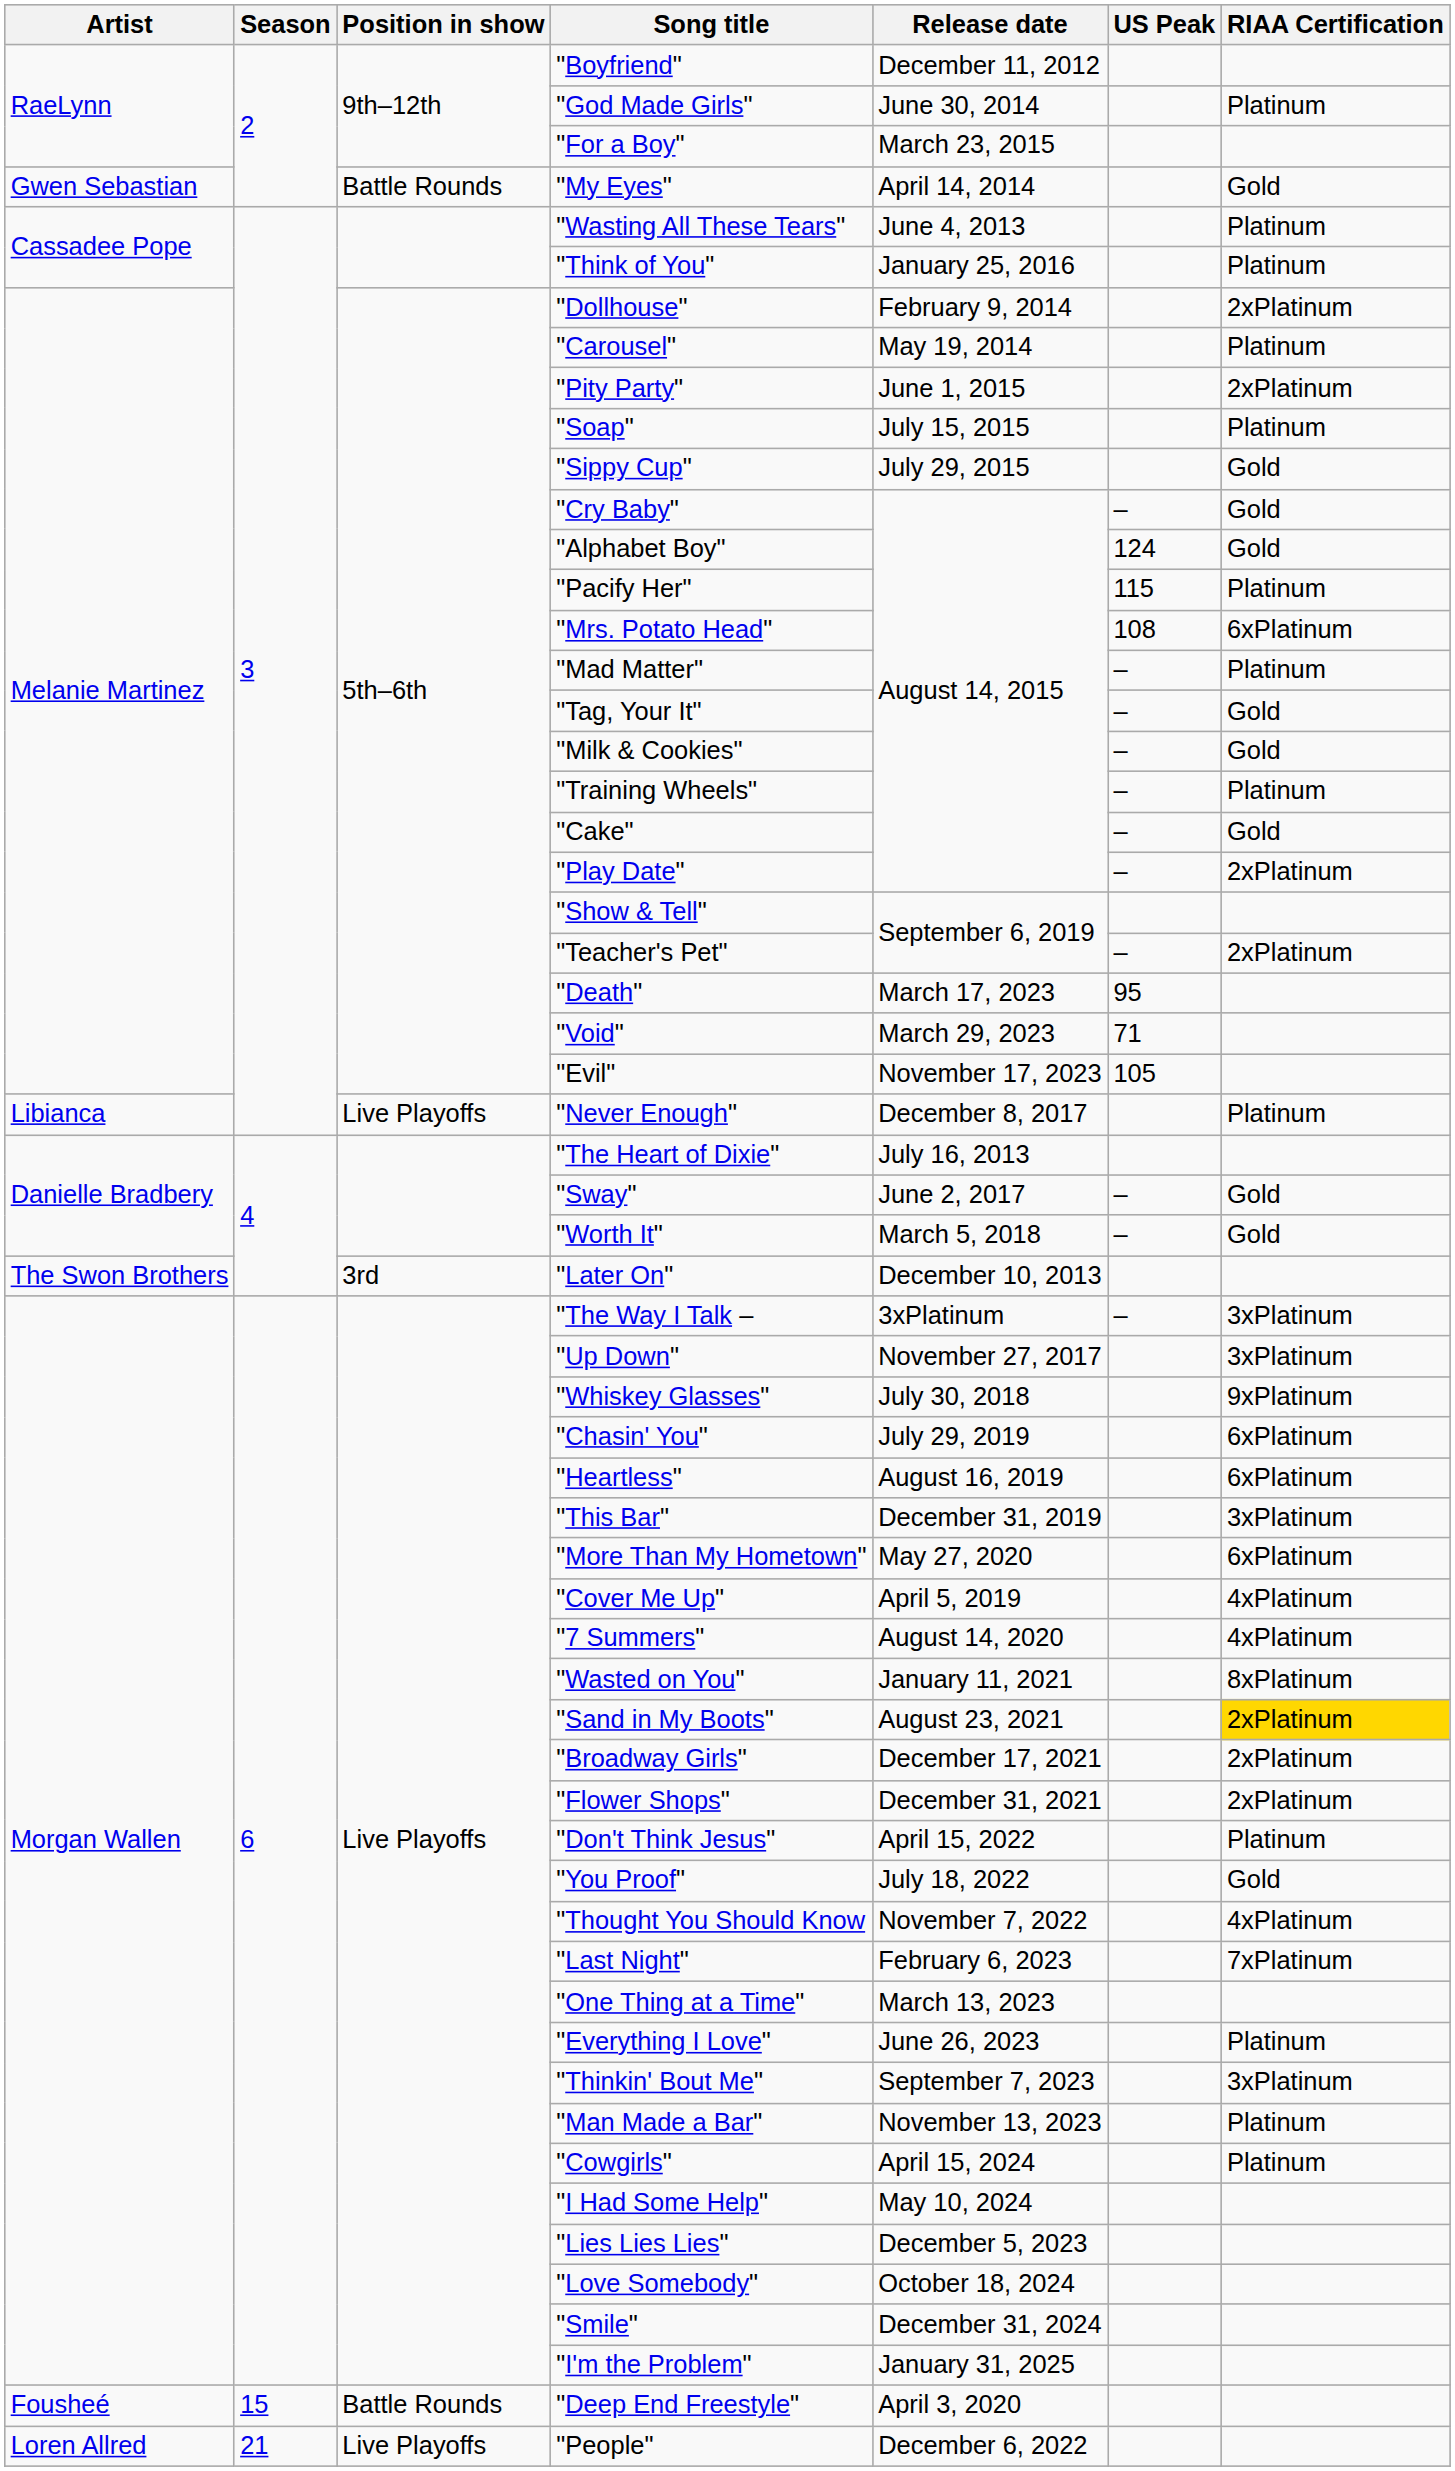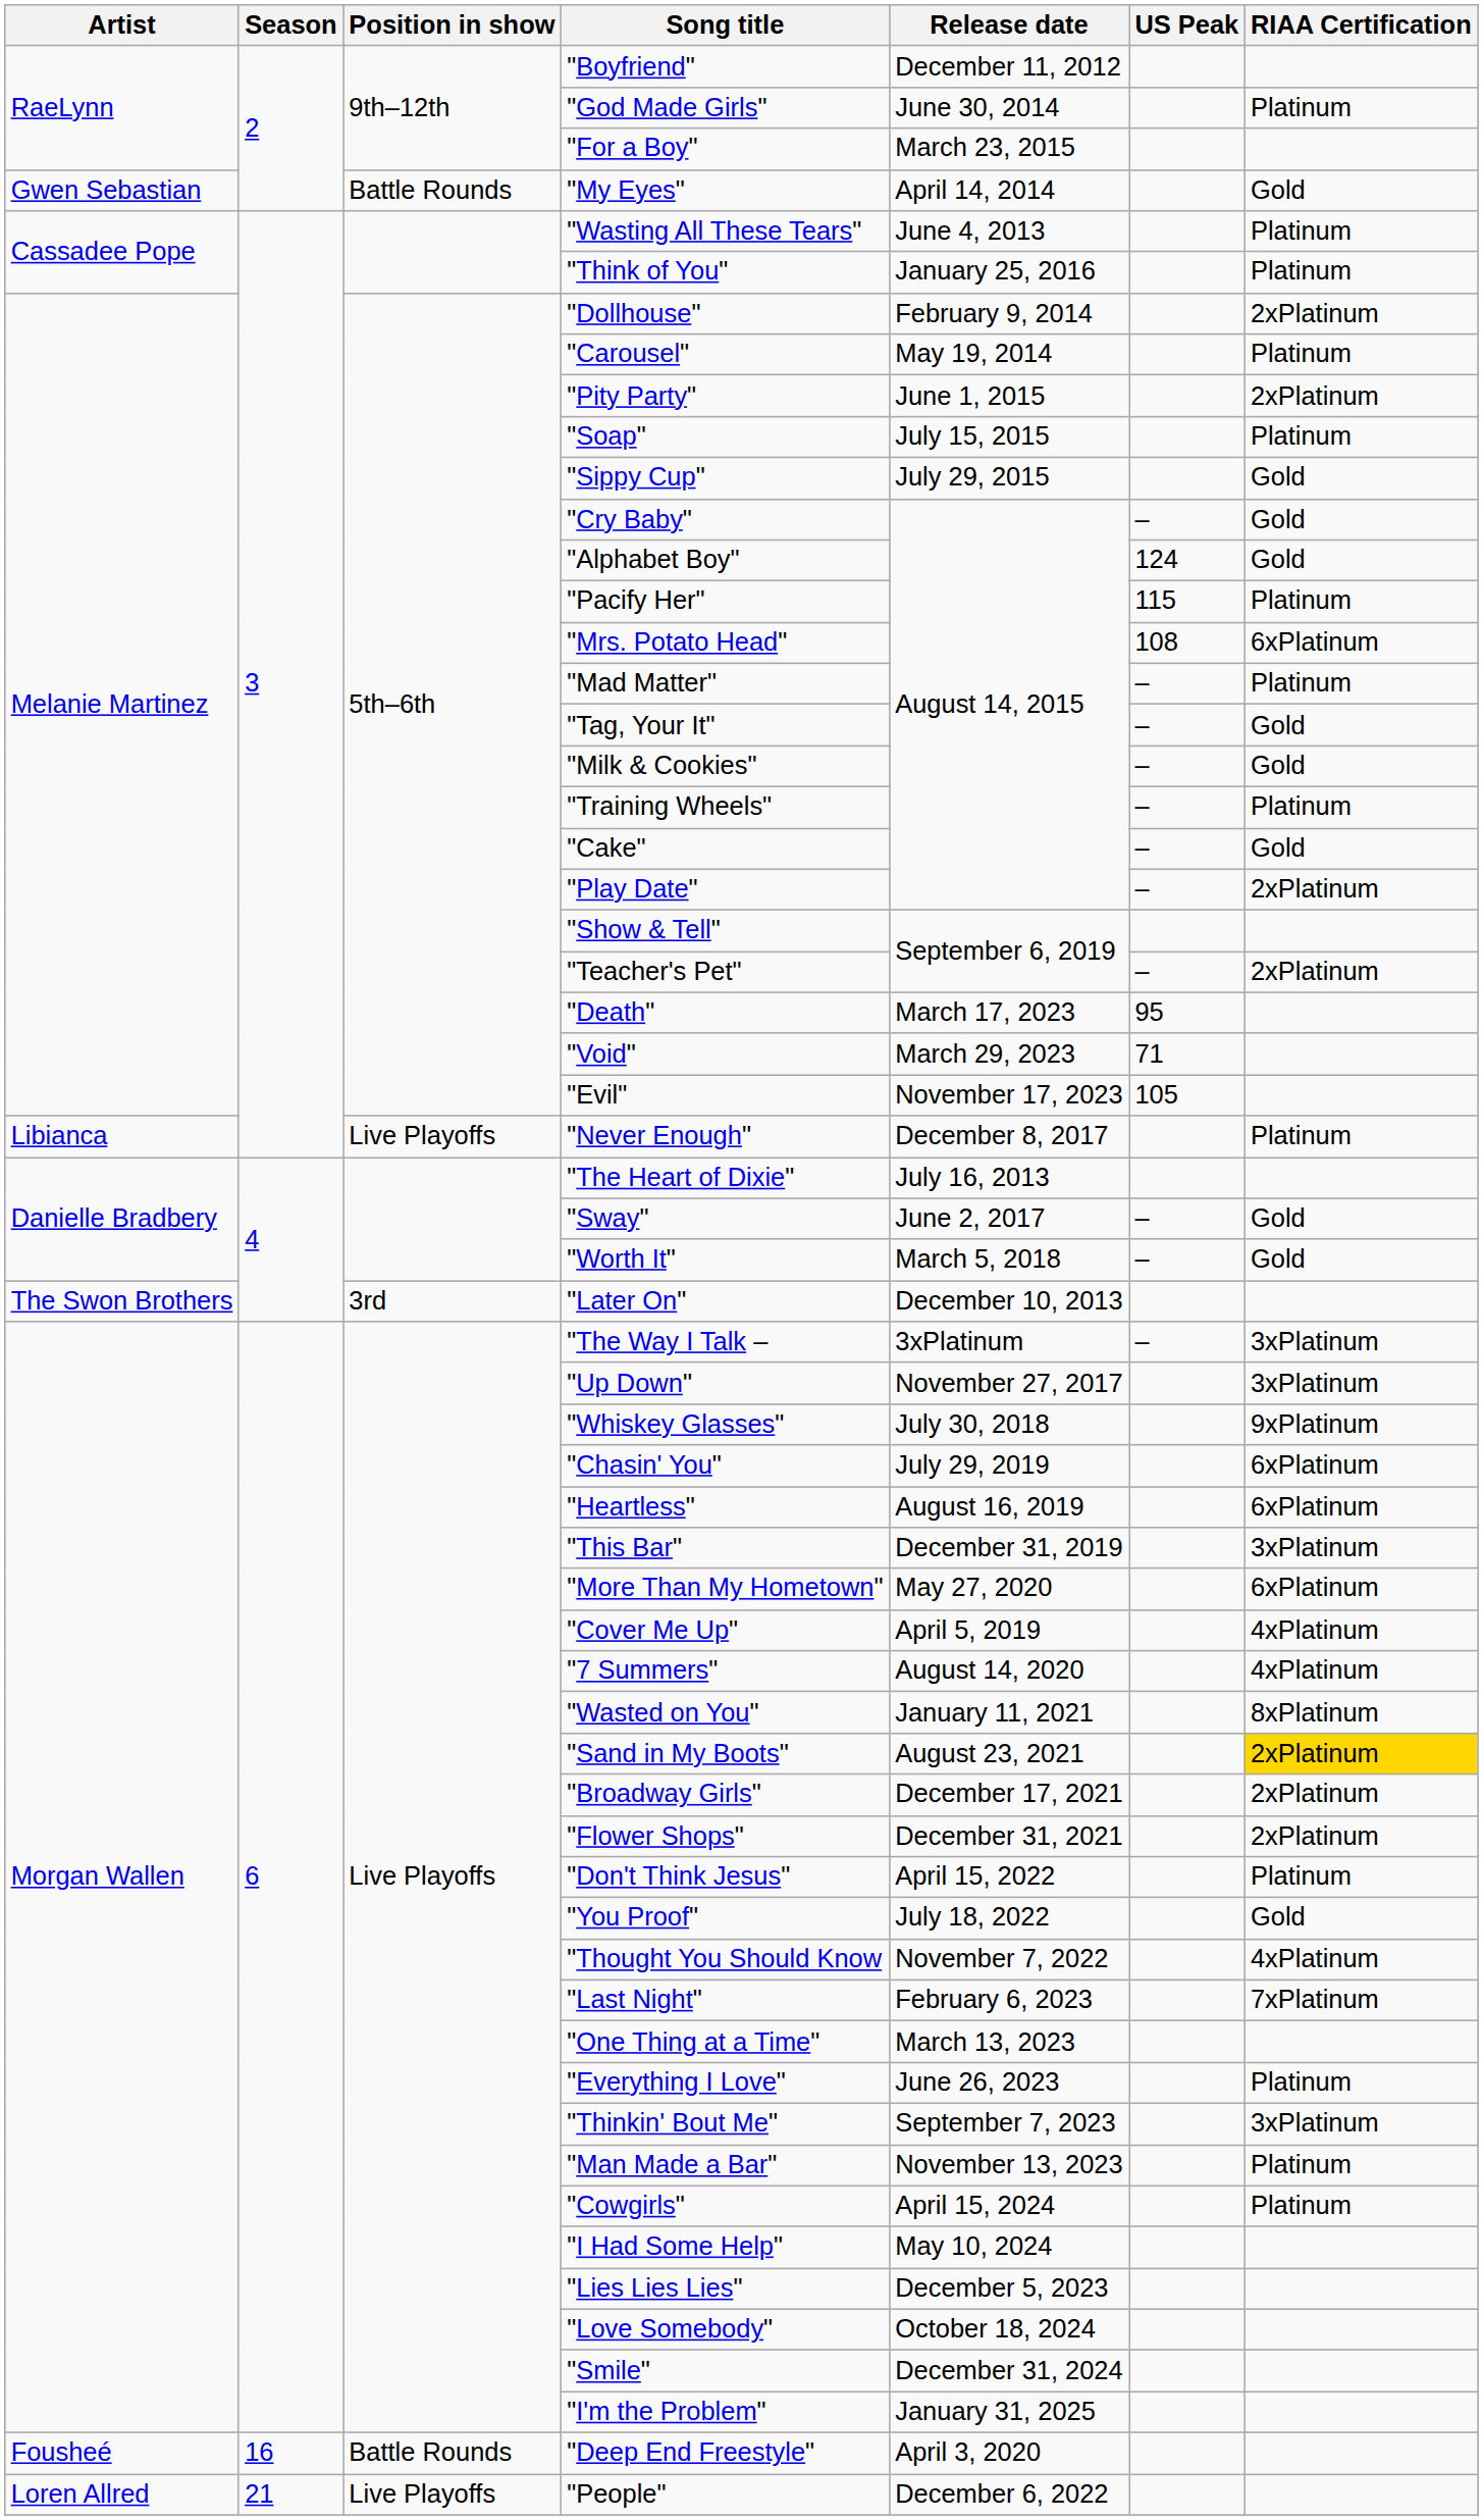 <table class="wikitable sortable">
 <tr>
 <th>Artist</th>
 <th>Season</th>
 <th>Position in show</th>
 <th>Song title</th>
 <th>Release date</th>
 <th>US Peak</th>
 <th>RIAA Certification</th>
 </tr>
 <tr>
 <td rowspan="3"><a href='#'>RaeLynn</a></td>
 <td rowspan="4"><a href='#'>2</a></td>
 <td rowspan="3">9th–12th</td>
 <td>"<a href='#'>Boyfriend</a>"</td>
 <td>December 11, 2012</td>
 <td></td>
 <td></td>
 </tr>
 <tr>
 <td>"<a href='#'>God Made Girls</a>"</td>
 <td>June 30, 2014</td>
 <td></td>
 <td>Platinum</td>
 </tr>
 <tr>
 <td>"<a href='#'>For a Boy</a>"</td>
 <td>March 23, 2015</td>
 <td></td>
 <td></td>
 </tr>
 <tr>
 <td><a href='#'>Gwen Sebastian</a></td>
 <td>Battle Rounds</td>
 <td>"<a href='#'>My Eyes</a>" </td>
 <td>April 14, 2014</td>
 <td></td>
 <td>Gold</td>
 </tr>
 <tr>
 <td rowspan="2"><a href='#'>Cassadee Pope</a></td>
 <td rowspan="23"><a href='#'>3</a></td>
 <td rowspan="2"></td>
 <td>"<a href='#'>Wasting All These Tears</a>"</td>
 <td>June 4, 2013</td>
 <td></td>
 <td>Platinum</td>
 </tr>
 <tr>
 <td>"<a href='#'>Think of You</a>" </td>
 <td>January 25, 2016</td>
 <td></td>
 <td>Platinum</td>
 </tr>
 <tr>
 <td rowspan="20"><a href='#'>Melanie Martinez</a></td>
 <td rowspan="20">5th–6th</td>
 <td>"<a href='#'>Dollhouse</a>"</td>
 <td>February 9, 2014</td>
 <td></td>
 <td>2xPlatinum</td>
 </tr>
 <tr>
 <td>"<a href='#'>Carousel</a>"</td>
 <td>May 19, 2014</td>
 <td></td>
 <td>Platinum</td>
 </tr>
 <tr>
 <td>"<a href='#'>Pity Party</a>"</td>
 <td>June 1, 2015</td>
 <td></td>
 <td>2xPlatinum</td>
 </tr>
 <tr>
 <td>"<a href='#'>Soap</a>"</td>
 <td>July 15, 2015</td>
 <td></td>
 <td>Platinum</td>
 </tr>
 <tr>
 <td>"<a href='#'>Sippy Cup</a>"</td>
 <td>July 29, 2015</td>
 <td></td>
 <td>Gold</td>
 </tr>
 <tr>
 <td>"<a href='#'>Cry Baby</a>"</td>
 <td rowspan="10">August 14, 2015</td>
 <td>–</td>
 <td>Gold</td>
 </tr>
 <tr>
 <td>"Alphabet Boy"</td>
 <td>124</td>
 <td>Gold</td>
 </tr>
 <tr>
 <td>"Pacify Her"</td>
 <td>115</td>
 <td>Platinum</td>
 </tr>
 <tr>
 <td>"<a href='#'>Mrs. Potato Head</a>"</td>
 <td>108</td>
 <td>6xPlatinum</td>
 </tr>
 <tr>
 <td>"Mad Matter"</td>
 <td>–</td>
 <td>Platinum</td>
 </tr>
 <tr>
 <td>"Tag, Your It"</td>
 <td>–</td>
 <td>Gold</td>
 </tr>
 <tr>
 <td>"Milk & Cookies"</td>
 <td>–</td>
 <td>Gold</td>
 </tr>
 <tr>
 <td>"Training Wheels"</td>
 <td>–</td>
 <td>Platinum</td>
 </tr>
 <tr>
 <td>"Cake"</td>
 <td>–</td>
 <td>Gold</td>
 </tr>
 <tr>
 <td>"<a href='#'>Play Date</a>"</td>
 <td>–</td>
 <td>2xPlatinum</td>
 </tr>
 <tr>
 <td>"<a href='#'>Show & Tell</a>"</td>
 <td rowspan="2">September 6, 2019</td>
 <td></td>
 <td></td>
 </tr>
 <tr>
 <td>"Teacher's Pet"</td>
 <td>–</td>
 <td>2xPlatinum</td>
 </tr>
 <tr>
 <td>"<a href='#'>Death</a>"</td>
 <td>March 17, 2023</td>
 <td>95</td>
 <td></td>
 </tr>
 <tr>
 <td>"<a href='#'>Void</a>"</td>
 <td>March 29, 2023</td>
 <td>71</td>
 <td></td>
 </tr>
 <tr>
 <td>"Evil"</td>
 <td>November 17, 2023</td>
 <td>105</td>
 <td></td>
 </tr>
 <tr>
 <td><a href='#'>Libianca</a></td>
 <td>Live Playoffs</td>
 <td>"<a href='#'>Never Enough</a>"</td>
 <td>December 8, 2017</td>
 <td></td>
 <td>Platinum</td>
 </tr>
 <tr>
 <td rowspan="3"><a href='#'>Danielle Bradbery</a></td>
 <td rowspan="4"><a href='#'>4</a></td>
 <td rowspan="3"></td>
 <td>"<a href='#'>The Heart of Dixie</a>"</td>
 <td>July 16, 2013</td>
 <td></td>
 <td></td>
 </tr>
 <tr>
 <td>"<a href='#'>Sway</a>"</td>
 <td>June 2, 2017</td>
 <td>–</td>
 <td>Gold</td>
 </tr>
 <tr>
 <td>"<a href='#'>Worth It</a>"</td>
 <td>March 5, 2018</td>
 <td>–</td>
 <td>Gold</td>
 </tr>
 <tr>
 <td><a href='#'>The Swon Brothers</a></td>
 <td>3rd</td>
 <td>"<a href='#'>Later On</a>"</td>
 <td>December 10, 2013</td>
 <td></td>
 <td></td>
 </tr>
 <tr>
 <td rowspan="27"><a href='#'>Morgan Wallen</a></td>
 <td rowspan="27"><a href='#'>6</a></td>
 <td rowspan="27">Live Playoffs</td>
 <td>"<a href='#'>The Way I Talk</a> –</td>
 <td>3xPlatinum</td>
 <td>–</td>
 <td>3xPlatinum</td>
 </tr>
 <tr>
 <td>"<a href='#'>Up Down</a>" </td>
 <td>November 27, 2017</td>
 <td></td>
 <td>3xPlatinum</td>
 </tr>
 <tr>
 <td>"<a href='#'>Whiskey Glasses</a>"</td>
 <td>July 30, 2018</td>
 <td></td>
 <td>9xPlatinum</td>
 </tr>
 <tr>
 <td>"<a href='#'>Chasin' You</a>"</td>
 <td>July 29, 2019</td>
 <td></td>
 <td>6xPlatinum</td>
 </tr>
 <tr>
 <td>"<a href='#'>Heartless</a>" </td>
 <td>August 16, 2019</td>
 <td></td>
 <td>6xPlatinum</td>
 </tr>
 <tr>
 <td>"<a href='#'>This Bar</a>"</td>
 <td>December 31, 2019</td>
 <td></td>
 <td>3xPlatinum</td>
 </tr>
 <tr>
 <td>"<a href='#'>More Than My Hometown</a>"</td>
 <td>May 27, 2020</td>
 <td></td>
 <td>6xPlatinum</td>
 </tr>
 <tr>
 <td>"<a href='#'>Cover Me Up</a>"</td>
 <td>April 5, 2019</td>
 <td></td>
 <td>4xPlatinum</td>
 </tr>
 <tr>
 <td>"<a href='#'>7 Summers</a>"</td>
 <td>August 14, 2020</td>
 <td></td>
 <td>4xPlatinum</td>
 </tr>
 <tr>
 <td>"<a href='#'>Wasted on You</a>"</td>
 <td>January 11, 2021</td>
 <td></td>
 <td>8xPlatinum</td>
 </tr>
 <tr>
 <td>"<a href='#'>Sand in My Boots</a>"</td>
 <td>August 23, 2021</td>
 <td></td>
 <td style="background: gold;">2xPlatinum</td>
 </tr>
 <tr>
 <td>"<a href='#'>Broadway Girls</a>"</td>
 <td>December 17, 2021</td>
 <td></td>
 <td>2xPlatinum</td>
 </tr>
 <tr>
 <td>"<a href='#'>Flower Shops</a>"</td>
 <td>December 31, 2021</td>
 <td></td>
 <td>2xPlatinum</td>
 </tr>
 <tr>
 <td>"<a href='#'>Don't Think Jesus</a>"</td>
 <td>April 15, 2022</td>
 <td></td>
 <td>Platinum</td>
 </tr>
 <tr>
 <td>"<a href='#'>You Proof</a>"</td>
 <td>July 18, 2022</td>
 <td></td>
 <td>Gold</td>
 </tr>
 <tr>
 <td>"<a href='#'>Thought You Should Know</a></td>
 <td>November 7, 2022</td>
 <td></td>
 <td>4xPlatinum</td>
 </tr>
 <tr>
 <td>"<a href='#'>Last Night</a>"</td>
 <td>February 6, 2023</td>
 <td></td>
 <td>7xPlatinum</td>
 </tr>
 <tr>
 <td>"<a href='#'>One Thing at a Time</a>"</td>
 <td>March 13, 2023</td>
 <td></td>
 <td></td>
 </tr>
 <tr>
 <td>"<a href='#'>Everything I Love</a>"</td>
 <td>June 26, 2023</td>
 <td></td>
 <td>Platinum</td>
 </tr>
 <tr>
 <td>"<a href='#'>Thinkin' Bout Me</a>"</td>
 <td>September 7, 2023</td>
 <td></td>
 <td>3xPlatinum</td>
 </tr>
 <tr>
 <td>"<a href='#'>Man Made a Bar</a>"</td>
 <td>November 13, 2023</td>
 <td></td>
 <td>Platinum</td>
 </tr>
 <tr>
 <td>"<a href='#'>Cowgirls</a>"</td>
 <td>April 15, 2024</td>
 <td></td>
 <td>Platinum</td>
 </tr>
 <tr>
 <td>"<a href='#'>I Had Some Help</a>" </td>
 <td>May 10, 2024</td>
 <td></td>
 <td></td>
 </tr>
 <tr>
 <td>"<a href='#'>Lies Lies Lies</a>"</td>
 <td>December 5, 2023</td>
 <td></td>
 <td></td>
 </tr>
 <tr>
 <td>"<a href='#'>Love Somebody</a>"</td>
 <td>October 18, 2024</td>
 <td></td>
 <td></td>
 </tr>
 <tr>
 <td>"<a href='#'>Smile</a>"</td>
 <td>December 31, 2024</td>
 <td></td>
 <td></td>
 </tr>
 <tr>
 <td>"<a href='#'>I'm the Problem</a>"</td>
 <td>January 31, 2025</td>
 <td></td>
 <td></td>
 </tr>
 <tr>
 <td><a href='#'>Fousheé</a></td>
-<td><a href='#'>15</a></td>
+<td><a href='#'>16</a></td>
 <td>Battle Rounds</td>
 <td>"<a href='#'>Deep End Freestyle</a>" </td>
 <td>April 3, 2020</td>
 <td></td>
 <td></td>
 </tr>
 <tr>
 <td><a href='#'>Loren Allred</a></td>
 <td><a href='#'>21</a></td>
 <td>Live Playoffs</td>
 <td>"People"</td>
 <td>December 6, 2022</td>
 <td></td>
 <td></td>
 </tr>
 </table>
